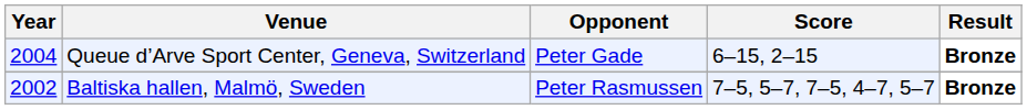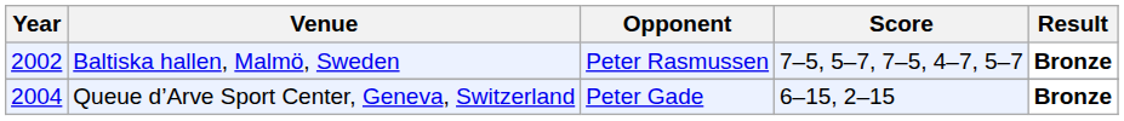 <table class="sortable wikitable" style="font-size: 90%;">
 <tr>
 <th>Year</th>
 <th>Venue</th>
 <th>Opponent</th>
 <th>Score</th>
 <th>Result</th>
 </tr>
 <tr style="background:#ECF2FF">
+<td align="center"><a href='#'>2002</a></td>
+<td align="left"><a href='#'>Baltiska hallen</a>, <a href='#'>Malmö</a>, <a href='#'>Sweden</a></td>
+<td align="left"> <a href='#'>Peter Rasmussen</a></td>
+<td align="left">7–5, 5–7, 7–5, 4–7, 5–7</td>
+<td style="text-align:left; background:white"> <strong>Bronze</strong></td>
+</tr>
+<tr>
+</tr>
+<tr style="background:#ECF2FF">
 <td align="center"><a href='#'>2004</a></td>
 <td align="left">Queue d’Arve Sport Center, <a href='#'>Geneva</a>, <a href='#'>Switzerland</a></td>
 <td align="left"> <a href='#'>Peter Gade</a></td>
 <td align="left">6–15, 2–15</td>
 <td style="text-align:left; background:white"> <strong>Bronze</strong></td>
 </tr>
-<tr>
-</tr>
-<tr style="background:#ECF2FF">
-<td align="center"><a href='#'>2002</a></td>
-<td align="left"><a href='#'>Baltiska hallen</a>, <a href='#'>Malmö</a>, <a href='#'>Sweden</a></td>
-<td align="left"> <a href='#'>Peter Rasmussen</a></td>
-<td align="left">7–5, 5–7, 7–5, 4–7, 5–7</td>
-<td style="text-align:left; background:white"> <strong>Bronze</strong></td>
-</tr>
 </table>
